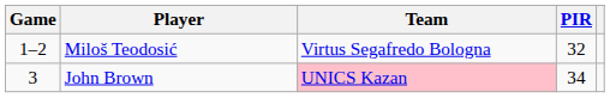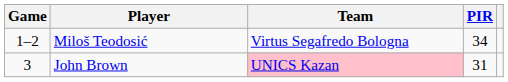 <table class="wikitable sortable" style="text-align: center;">
 <tr>
 <th>Game</th>
 <th style="width:200px;">Player</th>
 <th style="width:220px;">Team</th>
 <th><a href='#'>PIR</a></th>
 <th></th>
 </tr>
 <tr>
 <td>1–2</td>
 <td align=left> <a href='#'>Miloš Teodosić</a></td>
 <td align=left> <a href='#'>Virtus Segafredo Bologna</a></td>
-<td>32</td>
+<td>34</td>
 <td></td>
 </tr>
 <tr>
 <td>3</td>
 <td align=left> <a href='#'>John Brown</a></td>
 <td align=left style="background: pink;"> <a href='#'>UNICS Kazan</a></td>
-<td>34</td>
+<td>31</td>
 <td></td>
 </tr>
 </table>
